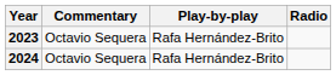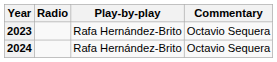 <table class="wikitable">
 <tr>
 <th scope="col">Year</th>
+<th scope="col">Radio</th>
+<th scope="col">Play-by-play</th>
 <th scope="col">Commentary</th>
-<th scope="col">Play-by-play</th>
-<th scope="col">Radio</th>
 </tr>
 <tr>
 <th scope="row">2023</th>
+<td></td>
+<td>Rafa Hernández-Brito</td>
 <td>Octavio Sequera</td>
-<td>Rafa Hernández-Brito</td>
-<td></td>
 </tr>
 <tr>
 <th scope="row">2024</th>
+<td></td>
+<td>Rafa Hernández-Brito</td>
 <td>Octavio Sequera</td>
-<td>Rafa Hernández-Brito</td>
-<td></td>
 </tr>
 </table>
